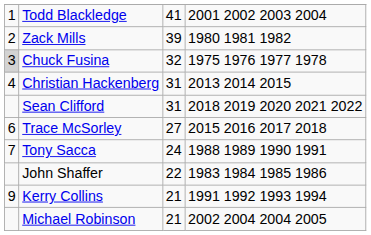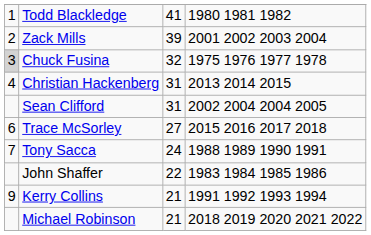 <table class="wikitable">
 <tr>
 </tr>
 <tr>
 <td>1</td>
 <td><a href='#'>Todd Blackledge</a></td>
 <td>41</td>
-<td>2001 2002 2003 2004</td>
+<td>1980 1981 1982</td>
 </tr>
 <tr>
 <td>2</td>
 <td><a href='#'>Zack Mills</a></td>
 <td>39</td>
-<td>1980 1981 1982</td>
+<td>2001 2002 2003 2004</td>
 </tr>
 <tr>
 <td style="background: lightgrey;">3</td>
 <td><a href='#'>Chuck Fusina</a></td>
 <td>32</td>
 <td>1975 1976 1977 1978</td>
 </tr>
 <tr>
 <td>4</td>
 <td><a href='#'>Christian Hackenberg</a></td>
 <td>31</td>
 <td>2013 2014 2015</td>
 </tr>
 <tr>
 <td></td>
 <td><a href='#'>Sean Clifford</a></td>
 <td>31</td>
-<td>2018 2019 2020 2021 2022</td>
+<td>2002 2004 2004 2005</td>
 </tr>
 <tr>
 <td>6</td>
 <td><a href='#'>Trace McSorley</a></td>
 <td>27</td>
 <td>2015 2016 2017 2018</td>
 </tr>
 <tr>
 <td>7</td>
 <td><a href='#'>Tony Sacca</a></td>
 <td>24</td>
 <td>1988 1989 1990 1991</td>
 </tr>
 <tr>
 <td></td>
 <td>John Shaffer</td>
 <td>22</td>
 <td>1983 1984 1985 1986</td>
 </tr>
 <tr>
 <td>9</td>
 <td><a href='#'>Kerry Collins</a></td>
 <td>21</td>
 <td>1991 1992 1993 1994</td>
 </tr>
 <tr>
 <td></td>
 <td><a href='#'>Michael Robinson</a></td>
 <td>21</td>
-<td>2002 2004 2004 2005</td>
+<td>2018 2019 2020 2021 2022</td>
 </tr>
 </table>
